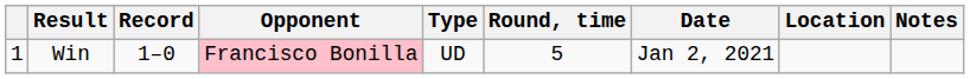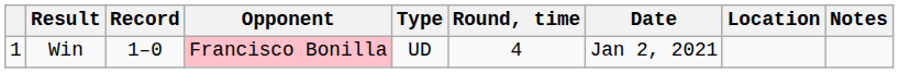 <table class="wikitable" style="text-align:center; font-size:95%">
 <tr>
 <th></th>
 <th>Result</th>
 <th>Record</th>
 <th>Opponent</th>
 <th>Type</th>
 <th>Round, time</th>
 <th>Date</th>
 <th>Location</th>
 <th>Notes</th>
 </tr>
 <tr>
 <td>1</td>
 <td>Win</td>
 <td>1–0</td>
 <td align=left style="background: pink;"> Francisco Bonilla</td>
 <td>UD</td>
-<td>5</td>
+<td>4</td>
 <td>Jan 2, 2021</td>
 <td align=left> </td>
 <td></td>
 </tr>
 </table>
